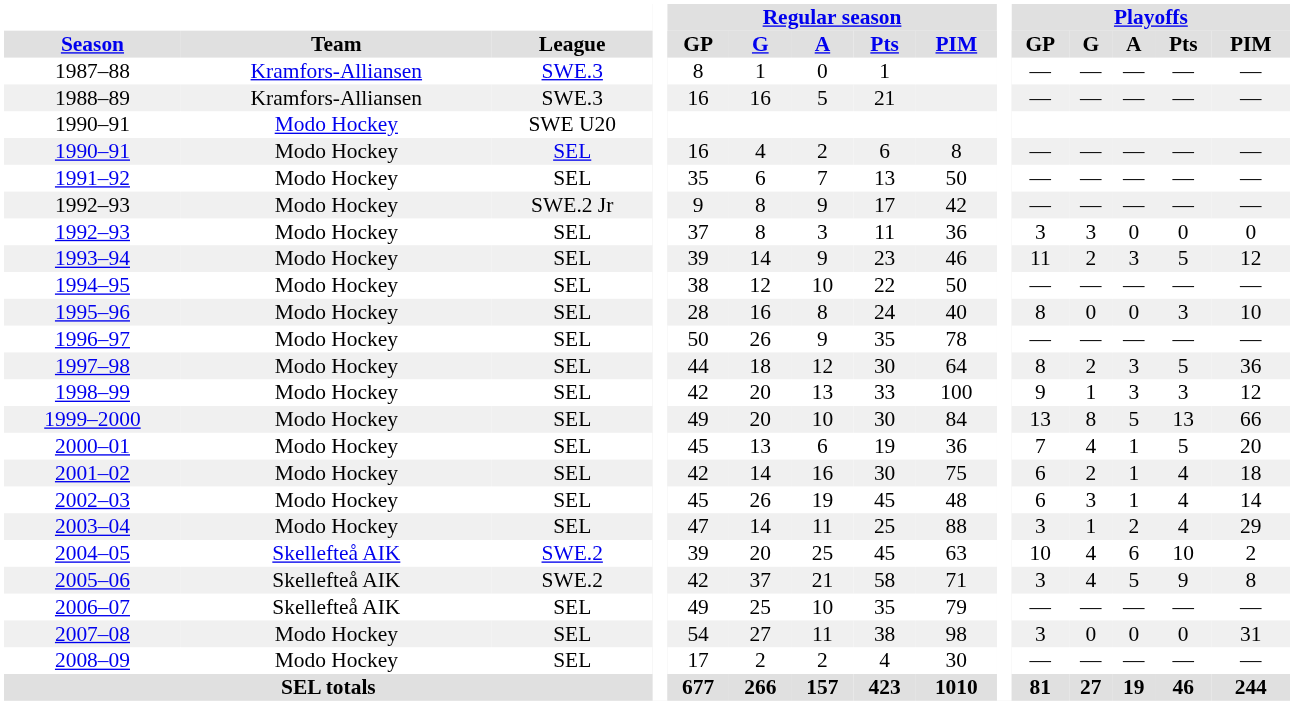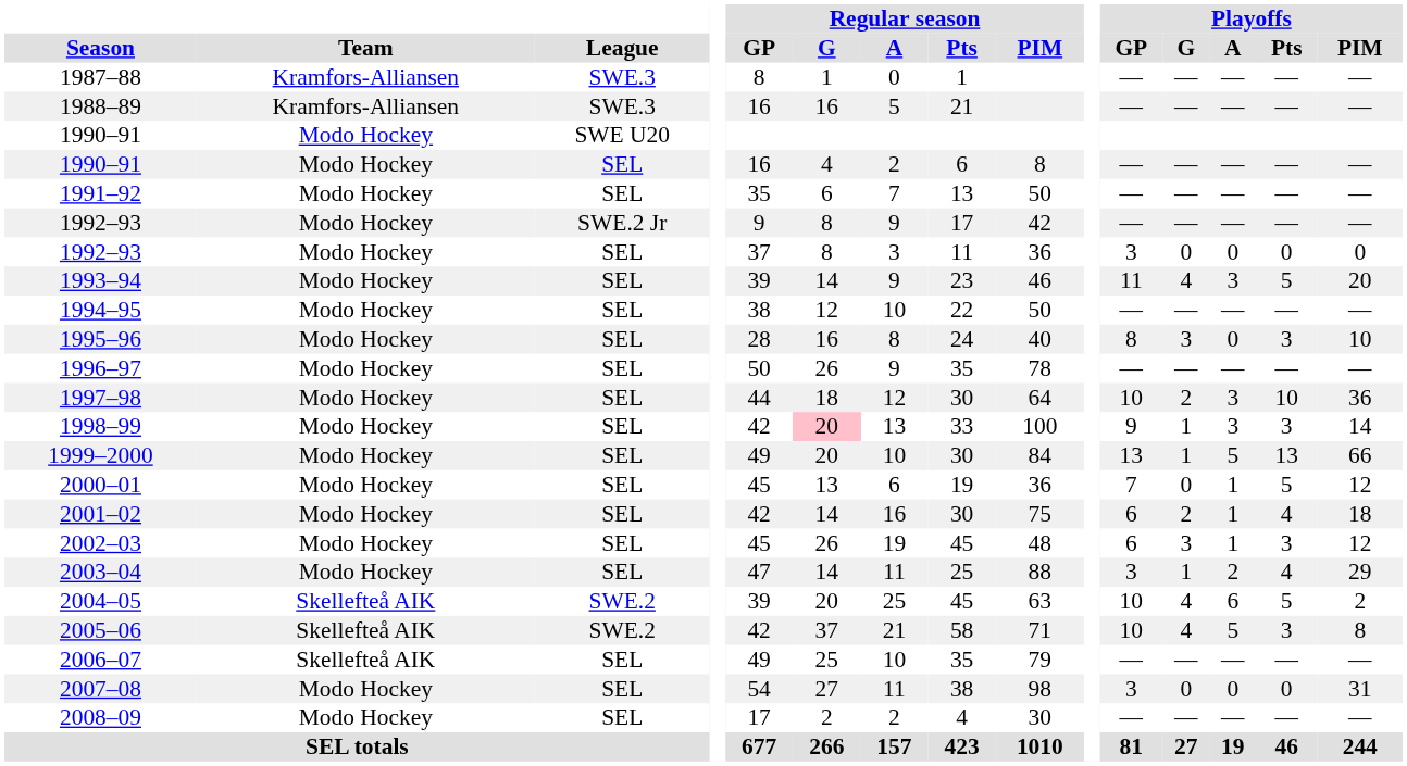 <table border="0" cellpadding="1" cellspacing="0" style="text-align:center; width:60em">
 <tr bgcolor="#e0e0e0">
 <th colspan="3" bgcolor="#ffffff"> </th>
 <th rowspan="99" bgcolor="#ffffff"> </th>
 <th colspan="5"><a href='#'>Regular season</a></th>
 <th rowspan="99" bgcolor="#ffffff"> </th>
 <th colspan="5"><a href='#'>Playoffs</a></th>
 </tr>
 <tr bgcolor="#e0e0e0">
 <th><a href='#'>Season</a></th>
 <th>Team</th>
 <th>League</th>
 <th>GP</th>
 <th><a href='#'>G</a></th>
 <th><a href='#'>A</a></th>
 <th><a href='#'>Pts</a></th>
 <th><a href='#'>PIM</a></th>
 <th>GP</th>
 <th>G</th>
 <th>A</th>
 <th>Pts</th>
 <th>PIM</th>
 </tr>
 <tr>
 <td>1987–88</td>
 <td><a href='#'>Kramfors-Alliansen</a></td>
 <td><a href='#'>SWE.3</a></td>
 <td>8</td>
 <td>1</td>
 <td>0</td>
 <td>1</td>
 <td></td>
 <td>—</td>
 <td>—</td>
 <td>—</td>
 <td>—</td>
 <td>—</td>
 </tr>
 <tr bgcolor="#f0f0f0">
 <td>1988–89</td>
 <td>Kramfors-Alliansen</td>
 <td>SWE.3</td>
 <td>16</td>
 <td>16</td>
 <td>5</td>
 <td>21</td>
 <td></td>
 <td>—</td>
 <td>—</td>
 <td>—</td>
 <td>—</td>
 <td>—</td>
 </tr>
 <tr>
 <td>1990–91</td>
 <td><a href='#'>Modo Hockey</a></td>
 <td>SWE U20</td>
 <td></td>
 <td></td>
 <td></td>
 <td></td>
 <td></td>
 <td></td>
 <td></td>
 <td></td>
 <td></td>
 <td></td>
 </tr>
 <tr bgcolor="#f0f0f0">
 <td><a href='#'>1990–91</a></td>
 <td>Modo Hockey</td>
 <td><a href='#'>SEL</a></td>
 <td>16</td>
 <td>4</td>
 <td>2</td>
 <td>6</td>
 <td>8</td>
 <td>—</td>
 <td>—</td>
 <td>—</td>
 <td>—</td>
 <td>—</td>
 </tr>
 <tr>
 <td><a href='#'>1991–92</a></td>
 <td>Modo Hockey</td>
 <td>SEL</td>
 <td>35</td>
 <td>6</td>
 <td>7</td>
 <td>13</td>
 <td>50</td>
 <td>—</td>
 <td>—</td>
 <td>—</td>
 <td>—</td>
 <td>—</td>
 </tr>
 <tr bgcolor="#f0f0f0">
 <td>1992–93</td>
 <td>Modo Hockey</td>
 <td>SWE.2 Jr</td>
 <td>9</td>
 <td>8</td>
 <td>9</td>
 <td>17</td>
 <td>42</td>
 <td>—</td>
 <td>—</td>
 <td>—</td>
 <td>—</td>
 <td>—</td>
 </tr>
 <tr>
 <td><a href='#'>1992–93</a></td>
 <td>Modo Hockey</td>
 <td>SEL</td>
 <td>37</td>
 <td>8</td>
 <td>3</td>
 <td>11</td>
 <td>36</td>
 <td>3</td>
-<td>3</td>
+<td>0</td>
 <td>0</td>
 <td>0</td>
 <td>0</td>
 </tr>
 <tr bgcolor="#f0f0f0">
 <td><a href='#'>1993–94</a></td>
 <td>Modo Hockey</td>
 <td>SEL</td>
 <td>39</td>
 <td>14</td>
 <td>9</td>
 <td>23</td>
 <td>46</td>
 <td>11</td>
-<td>2</td>
+<td>4</td>
 <td>3</td>
 <td>5</td>
-<td>12</td>
+<td>20</td>
 </tr>
 <tr>
 <td><a href='#'>1994–95</a></td>
 <td>Modo Hockey</td>
 <td>SEL</td>
 <td>38</td>
 <td>12</td>
 <td>10</td>
 <td>22</td>
 <td>50</td>
 <td>—</td>
 <td>—</td>
 <td>—</td>
 <td>—</td>
 <td>—</td>
 </tr>
 <tr bgcolor="#f0f0f0">
 <td><a href='#'>1995–96</a></td>
 <td>Modo Hockey</td>
 <td>SEL</td>
 <td>28</td>
 <td>16</td>
 <td>8</td>
 <td>24</td>
 <td>40</td>
 <td>8</td>
-<td>0</td>
+<td>3</td>
 <td>0</td>
 <td>3</td>
 <td>10</td>
 </tr>
 <tr>
 <td><a href='#'>1996–97</a></td>
 <td>Modo Hockey</td>
 <td>SEL</td>
 <td>50</td>
 <td>26</td>
 <td>9</td>
 <td>35</td>
 <td>78</td>
 <td>—</td>
 <td>—</td>
 <td>—</td>
 <td>—</td>
 <td>—</td>
 </tr>
 <tr bgcolor="#f0f0f0">
 <td><a href='#'>1997–98</a></td>
 <td>Modo Hockey</td>
 <td>SEL</td>
 <td>44</td>
 <td>18</td>
 <td>12</td>
 <td>30</td>
 <td>64</td>
-<td>8</td>
+<td>10</td>
 <td>2</td>
 <td>3</td>
-<td>5</td>
+<td>10</td>
 <td>36</td>
 </tr>
 <tr>
 <td><a href='#'>1998–99</a></td>
 <td>Modo Hockey</td>
 <td>SEL</td>
 <td>42</td>
-<td>20</td>
+<td style="background: pink;">20</td>
 <td>13</td>
 <td>33</td>
 <td>100</td>
 <td>9</td>
 <td>1</td>
 <td>3</td>
 <td>3</td>
-<td>12</td>
+<td>14</td>
 </tr>
 <tr bgcolor="#f0f0f0">
 <td><a href='#'>1999–2000</a></td>
 <td>Modo Hockey</td>
 <td>SEL</td>
 <td>49</td>
 <td>20</td>
 <td>10</td>
 <td>30</td>
 <td>84</td>
 <td>13</td>
-<td>8</td>
+<td>1</td>
 <td>5</td>
 <td>13</td>
 <td>66</td>
 </tr>
 <tr>
 <td><a href='#'>2000–01</a></td>
 <td>Modo Hockey</td>
 <td>SEL</td>
 <td>45</td>
 <td>13</td>
 <td>6</td>
 <td>19</td>
 <td>36</td>
 <td>7</td>
-<td>4</td>
+<td>0</td>
 <td>1</td>
 <td>5</td>
-<td>20</td>
+<td>12</td>
 </tr>
 <tr bgcolor="#f0f0f0">
 <td><a href='#'>2001–02</a></td>
 <td>Modo Hockey</td>
 <td>SEL</td>
 <td>42</td>
 <td>14</td>
 <td>16</td>
 <td>30</td>
 <td>75</td>
 <td>6</td>
 <td>2</td>
 <td>1</td>
 <td>4</td>
 <td>18</td>
 </tr>
 <tr>
 <td><a href='#'>2002–03</a></td>
 <td>Modo Hockey</td>
 <td>SEL</td>
 <td>45</td>
 <td>26</td>
 <td>19</td>
 <td>45</td>
 <td>48</td>
 <td>6</td>
 <td>3</td>
 <td>1</td>
-<td>4</td>
-<td>14</td>
+<td>3</td>
+<td>12</td>
 </tr>
 <tr bgcolor="#f0f0f0">
 <td><a href='#'>2003–04</a></td>
 <td>Modo Hockey</td>
 <td>SEL</td>
 <td>47</td>
 <td>14</td>
 <td>11</td>
 <td>25</td>
 <td>88</td>
 <td>3</td>
 <td>1</td>
 <td>2</td>
 <td>4</td>
 <td>29</td>
 </tr>
 <tr>
 <td><a href='#'>2004–05</a></td>
 <td><a href='#'>Skellefteå AIK</a></td>
 <td><a href='#'>SWE.2</a></td>
 <td>39</td>
 <td>20</td>
 <td>25</td>
 <td>45</td>
 <td>63</td>
 <td>10</td>
 <td>4</td>
 <td>6</td>
-<td>10</td>
+<td>5</td>
 <td>2</td>
 </tr>
 <tr bgcolor="#f0f0f0">
 <td><a href='#'>2005–06</a></td>
 <td>Skellefteå AIK</td>
 <td>SWE.2</td>
 <td>42</td>
 <td>37</td>
 <td>21</td>
 <td>58</td>
 <td>71</td>
-<td>3</td>
+<td>10</td>
 <td>4</td>
 <td>5</td>
-<td>9</td>
+<td>3</td>
 <td>8</td>
 </tr>
 <tr>
 <td><a href='#'>2006–07</a></td>
 <td>Skellefteå AIK</td>
 <td>SEL</td>
 <td>49</td>
 <td>25</td>
 <td>10</td>
 <td>35</td>
 <td>79</td>
 <td>—</td>
 <td>—</td>
 <td>—</td>
 <td>—</td>
 <td>—</td>
 </tr>
 <tr bgcolor="#f0f0f0">
 <td><a href='#'>2007–08</a></td>
 <td>Modo Hockey</td>
 <td>SEL</td>
 <td>54</td>
 <td>27</td>
 <td>11</td>
 <td>38</td>
 <td>98</td>
 <td>3</td>
 <td>0</td>
 <td>0</td>
 <td>0</td>
 <td>31</td>
 </tr>
 <tr>
 <td><a href='#'>2008–09</a></td>
 <td>Modo Hockey</td>
 <td>SEL</td>
 <td>17</td>
 <td>2</td>
 <td>2</td>
 <td>4</td>
 <td>30</td>
 <td>—</td>
 <td>—</td>
 <td>—</td>
 <td>—</td>
 <td>—</td>
 </tr>
 <tr bgcolor="#e0e0e0">
 <th colspan="3">SEL totals</th>
 <th>677</th>
 <th>266</th>
 <th>157</th>
 <th>423</th>
 <th>1010</th>
 <th>81</th>
 <th>27</th>
 <th>19</th>
 <th>46</th>
 <th>244</th>
 </tr>
 </table>
